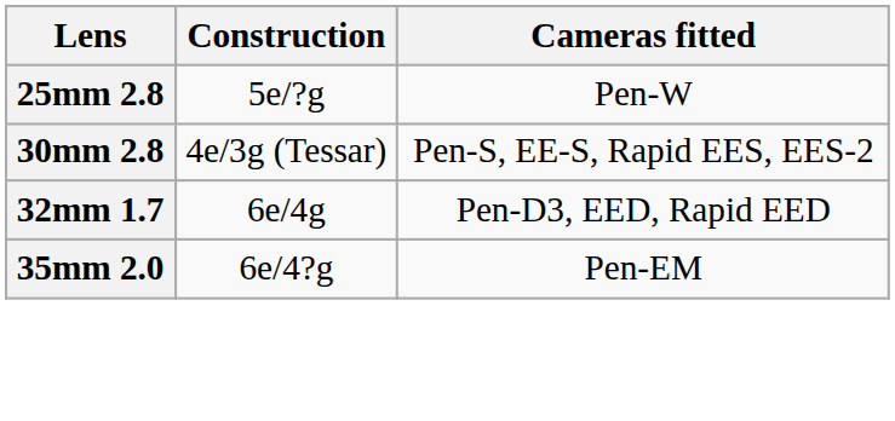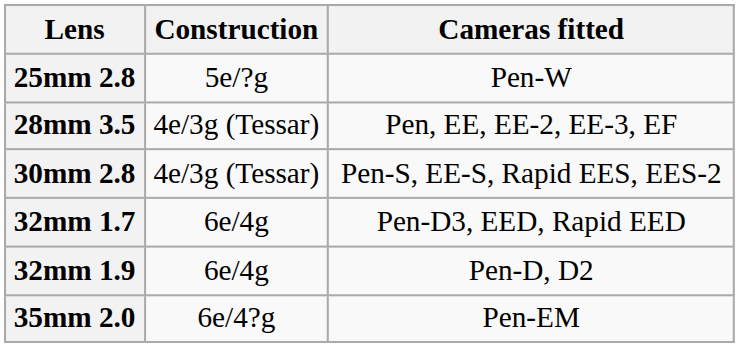 <table class="wikitable sortable mw-collapsible floatright" style="width:25em;font-size:90%;text-align:center;">
 <tr>
 <th>Lens</th>
 <th>Construction</th>
 <th>Cameras fitted</th>
 </tr>
 <tr>
 <th>25mm 2.8</th>
 <td>5e/?g</td>
 <td>Pen-W</td>
 </tr>
 <tr>
+<th>28mm 3.5</th>
+<td>4e/3g (Tessar)</td>
+<td>Pen, EE, EE-2, EE-3, EF</td>
+</tr>
+<tr>
 <th>30mm 2.8</th>
 <td>4e/3g (Tessar)</td>
 <td>Pen-S, EE-S, Rapid EES, EES-2</td>
 </tr>
 <tr>
 <th>32mm 1.7</th>
 <td>6e/4g</td>
 <td>Pen-D3, EED, Rapid EED</td>
 </tr>
 <tr>
+<th>32mm 1.9</th>
+<td>6e/4g</td>
+<td>Pen-D, D2</td>
+</tr>
+<tr>
 <th>35mm 2.0</th>
 <td>6e/4?g</td>
 <td>Pen-EM</td>
 </tr>
 </table>
